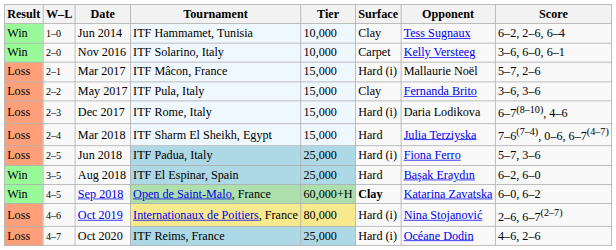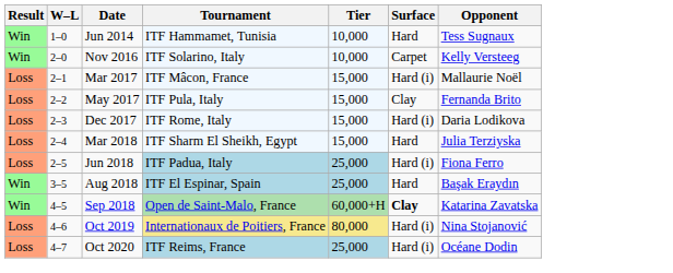 <table class="sortable wikitable">
 <tr>
 <th>Result</th>
 <th class="unsortable">W–L</th>
 <th>Date</th>
 <th>Tournament</th>
 <th>Tier</th>
 <th>Surface</th>
 <th>Opponent</th>
-<th class="unsortable">Score</th>
 </tr>
 <tr>
 <td style="background:#98fb98;">Win</td>
 <td><small>1–0</small></td>
 <td>Jun 2014</td>
 <td style="background:#f0f8ff;">ITF Hammamet, Tunisia</td>
 <td style="background:#f0f8ff;">10,000</td>
-<td>Clay</td>
+<td>Hard</td>
 <td> <a href='#'>Tess Sugnaux</a></td>
-<td>6–2, 2–6, 6–4</td>
 </tr>
 <tr>
 <td style="background:#98fb98;">Win</td>
 <td><small>2–0</small></td>
 <td>Nov 2016</td>
 <td style="background:#f0f8ff;">ITF Solarino, Italy</td>
 <td style="background:#f0f8ff;">10,000</td>
 <td>Carpet</td>
 <td> <a href='#'>Kelly Versteeg</a></td>
-<td>3–6, 6–0, 6–1</td>
 </tr>
 <tr>
 <td style="background:#ffa07a;">Loss</td>
 <td><small>2–1</small></td>
 <td>Mar 2017</td>
 <td style="background:#f0f8ff;">ITF Mâcon, France</td>
 <td style="background:#f0f8ff;">15,000</td>
 <td>Hard (i)</td>
 <td> Mallaurie Noël</td>
-<td>5–7, 2–6</td>
 </tr>
 <tr>
 <td style="background:#ffa07a;">Loss</td>
 <td><small>2–2</small></td>
 <td>May 2017</td>
 <td style="background:#f0f8ff;">ITF Pula, Italy</td>
 <td style="background:#f0f8ff;">15,000</td>
 <td>Clay</td>
 <td> <a href='#'>Fernanda Brito</a></td>
-<td>3–6, 3–6</td>
 </tr>
 <tr>
 <td style="background:#ffa07a;">Loss</td>
 <td><small>2–3</small></td>
 <td>Dec 2017</td>
 <td style="background:#f0f8ff;">ITF Rome, Italy</td>
 <td style="background:#f0f8ff;">15,000</td>
 <td>Hard (i)</td>
 <td> Daria Lodikova</td>
-<td>6–7<sup>(8–10)</sup>, 4–6</td>
 </tr>
 <tr>
 <td style="background:#ffa07a;">Loss</td>
 <td><small>2–4</small></td>
 <td>Mar 2018</td>
 <td style="background:#f0f8ff;">ITF Sharm El Sheikh, Egypt</td>
 <td style="background:#f0f8ff;">15,000</td>
 <td>Hard</td>
 <td> <a href='#'>Julia Terziyska</a></td>
-<td>7–6<sup>(7–4)</sup>, 0–6, 6–7<sup>(4–7)</sup></td>
 </tr>
 <tr>
 <td style="background:#ffa07a;">Loss</td>
 <td><small>2–5</small></td>
 <td>Jun 2018</td>
 <td style="background:lightblue;">ITF Padua, Italy</td>
 <td style="background:lightblue;">25,000</td>
 <td>Hard (i)</td>
 <td> <a href='#'>Fiona Ferro</a></td>
-<td>5–7, 3–6</td>
 </tr>
 <tr>
 <td style="background:#98fb98;">Win</td>
 <td><small>3–5</small></td>
 <td>Aug 2018</td>
 <td style="background:lightblue;">ITF El Espinar, Spain</td>
 <td style="background:lightblue;">25,000</td>
 <td>Hard</td>
 <td> <a href='#'>Başak Eraydın</a></td>
-<td>6–2, 6–0</td>
 </tr>
 <tr>
 <td style="background:#98fb98;">Win</td>
 <td><small>4–5</small></td>
 <td><a href='#'>Sep 2018</a></td>
 <td style="background:#addfad;"><a href='#'>Open de Saint-Malo</a>, France</td>
 <td style="background:#addfad;">60,000+H</td>
 <td><strong>Clay</strong></td>
 <td> <a href='#'>Katarina Zavatska</a></td>
-<td>6–0, 6–2</td>
 </tr>
 <tr>
 <td style="background:#ffa07a;">Loss</td>
 <td><small>4–6</small></td>
 <td><a href='#'>Oct 2019</a></td>
 <td style="background:#f7e98e;"><a href='#'>Internationaux de Poitiers</a>, France</td>
 <td style="background:#f7e98e;">80,000</td>
 <td>Hard (i)</td>
 <td> <a href='#'>Nina Stojanović</a></td>
-<td>2–6, 6–7<sup>(2–7)</sup></td>
 </tr>
 <tr>
 <td style="background:#ffa07a;">Loss</td>
 <td><small>4–7</small></td>
 <td>Oct 2020</td>
 <td style="background:lightblue;">ITF Reims, France</td>
 <td style="background:lightblue;">25,000</td>
 <td>Hard (i)</td>
 <td> <a href='#'>Océane Dodin</a></td>
-<td>4–6, 2–6</td>
 </tr>
 </table>
